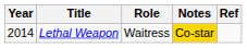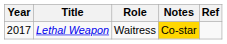 <table class="wikitable sortable plainrowheaders">
 <tr>
 <th>Year</th>
 <th>Title</th>
 <th>Role</th>
 <th class="unsortable">Notes</th>
 <th>Ref</th>
 </tr>
 <tr>
-<td>2014</td>
+<td>2017</td>
 <td><em><a href='#'>Lethal Weapon</a></em></td>
 <td>Waitress</td>
 <td style="background: gold;">Co-star </td>
 <td></td>
 </tr>
 </table>
